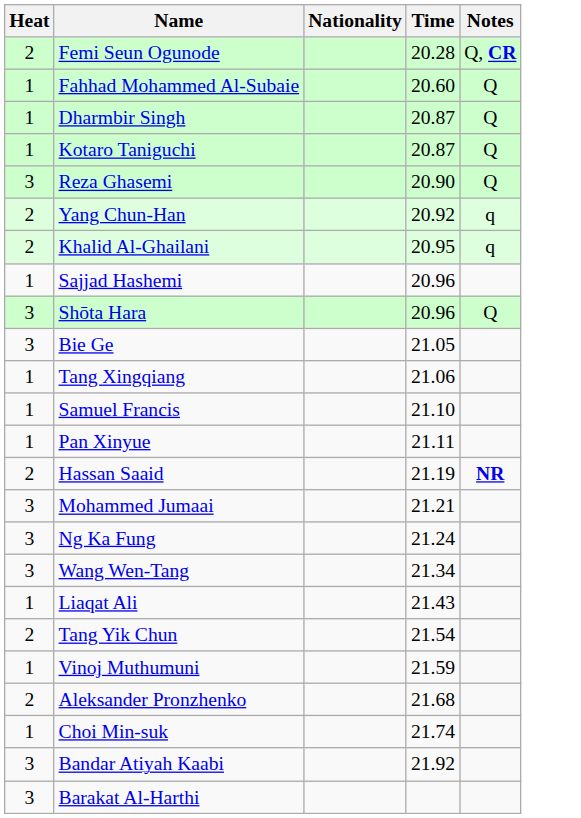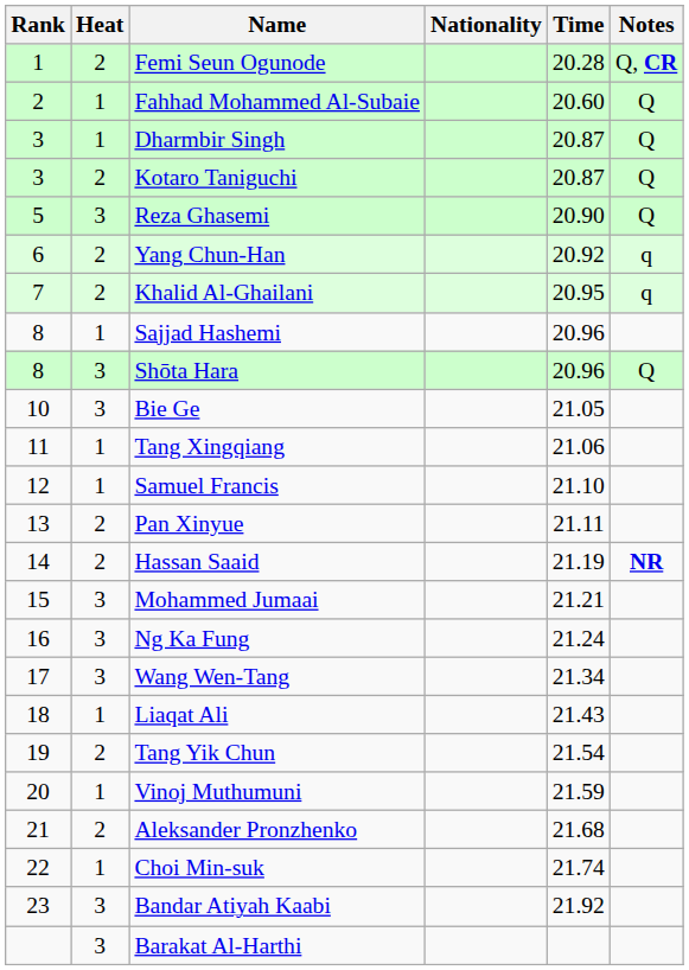 <table class="wikitable sortable" style="text-align:center; font-size:95%">
 <tr>
+<th>Rank</th>
 <th>Heat</th>
 <th>Name</th>
 <th>Nationality</th>
 <th>Time</th>
 <th>Notes</th>
 </tr>
 <tr bgcolor=ccffcc>
+<td>1</td>
 <td>2</td>
 <td align=left><a href='#'>Femi Seun Ogunode</a></td>
 <td align=left></td>
 <td>20.28</td>
 <td>Q, <strong><a href='#'>CR</a></strong></td>
 </tr>
 <tr bgcolor=ccffcc>
+<td>2</td>
 <td>1</td>
 <td align=left><a href='#'>Fahhad Mohammed Al-Subaie</a></td>
 <td align=left></td>
 <td>20.60</td>
 <td>Q</td>
 </tr>
 <tr bgcolor=ccffcc>
+<td>3</td>
 <td>1</td>
 <td align=left><a href='#'>Dharmbir Singh</a></td>
 <td align=left></td>
 <td>20.87</td>
 <td>Q</td>
 </tr>
 <tr bgcolor=ccffcc>
-<td>1</td>
+<td>3</td>
+<td>2</td>
 <td align=left><a href='#'>Kotaro Taniguchi</a></td>
 <td align=left></td>
 <td>20.87</td>
 <td>Q</td>
 </tr>
 <tr bgcolor=ccffcc>
+<td>5</td>
 <td>3</td>
 <td align=left><a href='#'>Reza Ghasemi</a></td>
 <td align=left></td>
 <td>20.90</td>
 <td>Q</td>
 </tr>
 <tr bgcolor=ddffdd>
+<td>6</td>
 <td>2</td>
 <td align=left><a href='#'>Yang Chun-Han</a></td>
 <td align=left></td>
 <td>20.92</td>
 <td>q</td>
 </tr>
 <tr bgcolor=ddffdd>
+<td>7</td>
 <td>2</td>
 <td align=left><a href='#'>Khalid Al-Ghailani</a></td>
 <td align=left></td>
 <td>20.95</td>
 <td>q</td>
 </tr>
 <tr>
+<td>8</td>
 <td>1</td>
 <td align=left><a href='#'>Sajjad Hashemi</a></td>
 <td align=left></td>
 <td>20.96</td>
 <td></td>
 </tr>
 <tr bgcolor=ccffcc>
+<td>8</td>
 <td>3</td>
 <td align=left><a href='#'>Shōta Hara</a></td>
 <td align=left></td>
 <td>20.96</td>
 <td>Q</td>
 </tr>
 <tr>
+<td>10</td>
 <td>3</td>
 <td align=left><a href='#'>Bie Ge</a></td>
 <td align=left></td>
 <td>21.05</td>
 <td></td>
 </tr>
 <tr>
+<td>11</td>
 <td>1</td>
 <td align=left><a href='#'>Tang Xingqiang</a></td>
 <td align=left></td>
 <td>21.06</td>
 <td></td>
 </tr>
 <tr>
+<td>12</td>
 <td>1</td>
 <td align=left><a href='#'>Samuel Francis</a></td>
 <td align=left></td>
 <td>21.10</td>
 <td></td>
 </tr>
 <tr>
-<td>1</td>
+<td>13</td>
+<td>2</td>
 <td align=left><a href='#'>Pan Xinyue</a></td>
 <td align=left></td>
 <td>21.11</td>
 <td></td>
 </tr>
 <tr>
+<td>14</td>
 <td>2</td>
 <td align=left><a href='#'>Hassan Saaid</a></td>
 <td align=left></td>
 <td>21.19</td>
 <td><strong><a href='#'>NR</a></strong></td>
 </tr>
 <tr>
+<td>15</td>
 <td>3</td>
 <td align=left><a href='#'>Mohammed Jumaai</a></td>
 <td align=left></td>
 <td>21.21</td>
 <td></td>
 </tr>
 <tr>
+<td>16</td>
 <td>3</td>
 <td align=left><a href='#'>Ng Ka Fung</a></td>
 <td align=left></td>
 <td>21.24</td>
 <td></td>
 </tr>
 <tr>
+<td>17</td>
 <td>3</td>
 <td align=left><a href='#'>Wang Wen-Tang</a></td>
 <td align=left></td>
 <td>21.34</td>
 <td></td>
 </tr>
 <tr>
+<td>18</td>
 <td>1</td>
 <td align=left><a href='#'>Liaqat Ali</a></td>
 <td align=left></td>
 <td>21.43</td>
 <td></td>
 </tr>
 <tr>
+<td>19</td>
 <td>2</td>
 <td align=left><a href='#'>Tang Yik Chun</a></td>
 <td align=left></td>
 <td>21.54</td>
 <td></td>
 </tr>
 <tr>
+<td>20</td>
 <td>1</td>
 <td align=left><a href='#'>Vinoj Muthumuni</a></td>
 <td align=left></td>
 <td>21.59</td>
 <td></td>
 </tr>
 <tr>
+<td>21</td>
 <td>2</td>
 <td align=left><a href='#'>Aleksander Pronzhenko</a></td>
 <td align=left></td>
 <td>21.68</td>
 <td></td>
 </tr>
 <tr>
+<td>22</td>
 <td>1</td>
 <td align=left><a href='#'>Choi Min-suk</a></td>
 <td align=left></td>
 <td>21.74</td>
 <td></td>
 </tr>
 <tr>
+<td>23</td>
 <td>3</td>
 <td align=left><a href='#'>Bandar Atiyah Kaabi</a></td>
 <td align=left></td>
 <td>21.92</td>
 <td></td>
 </tr>
 <tr>
+<td></td>
 <td>3</td>
 <td align=left><a href='#'>Barakat Al-Harthi</a></td>
 <td align=left></td>
 <td></td>
 <td></td>
 </tr>
 </table>
